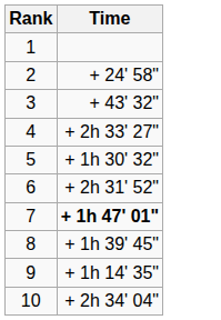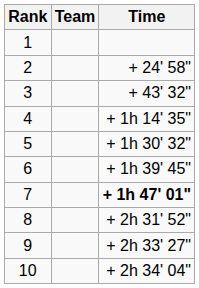 <table class="wikitable">
 <tr>
 <th scope="col">Rank</th>
+<th scope="col">Team</th>
 <th scope="col">Time</th>
 </tr>
 <tr>
 <td style="text-align:center;">1</td>
+<td> </td>
 <td></td>
 </tr>
 <tr>
 <td style="text-align:center;">2</td>
+<td> </td>
 <td align="right">+ 24' 58"</td>
 </tr>
 <tr>
 <td style="text-align:center;">3</td>
+<td> </td>
 <td align="right">+ 43' 32"</td>
 </tr>
 <tr>
 <td style="text-align:center;">4</td>
-<td align="right">+ 2h 33' 27"</td>
+<td> </td>
+<td align="right">+ 1h 14' 35"</td>
 </tr>
 <tr>
 <td style="text-align:center;">5</td>
+<td> </td>
 <td align="right">+ 1h 30' 32"</td>
 </tr>
 <tr>
 <td style="text-align:center;">6</td>
-<td align="right">+ 2h 31' 52"</td>
+<td> </td>
+<td align="right">+ 1h 39' 45"</td>
 </tr>
 <tr>
 <td style="text-align:center;">7</td>
+<td> </td>
 <td align="right"><strong>+ 1h 47' 01"</strong></td>
 </tr>
 <tr>
 <td style="text-align:center;">8</td>
-<td align="right">+ 1h 39' 45"</td>
+<td> </td>
+<td align="right">+ 2h 31' 52"</td>
 </tr>
 <tr>
 <td style="text-align:center;">9</td>
-<td align="right">+ 1h 14' 35"</td>
+<td> </td>
+<td align="right">+ 2h 33' 27"</td>
 </tr>
 <tr>
 <td style="text-align:center;">10</td>
+<td> </td>
 <td align="right">+ 2h 34' 04"</td>
 </tr>
 </table>
